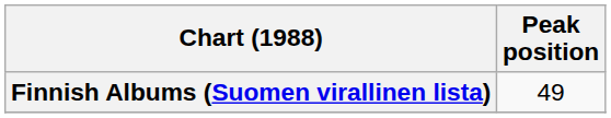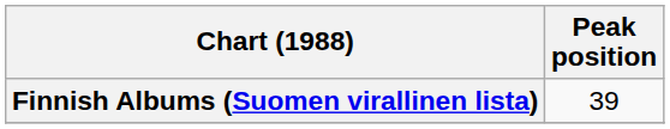 <table class="wikitable sortable plainrowheaders">
 <tr>
 <th>Chart (1988)</th>
 <th>Peak<br>position</th>
 </tr>
 <tr>
 <th scope="row">Finnish Albums (<a href='#'>Suomen virallinen lista</a>)</th>
-<td align="center">49</td>
+<td align="center">39</td>
 </tr>
 <tr>
 </tr>
 <tr>
 </tr>
 </table>
